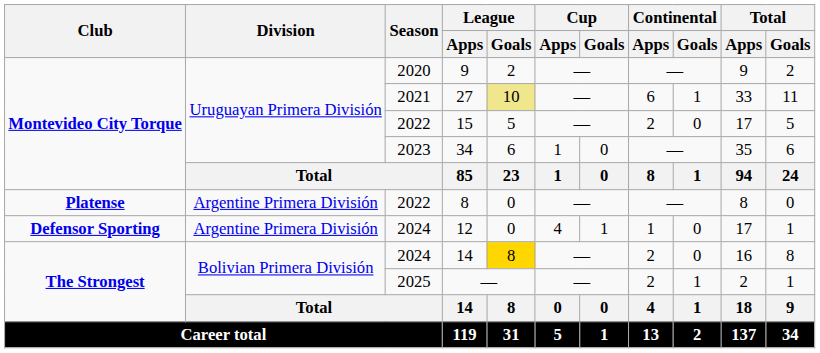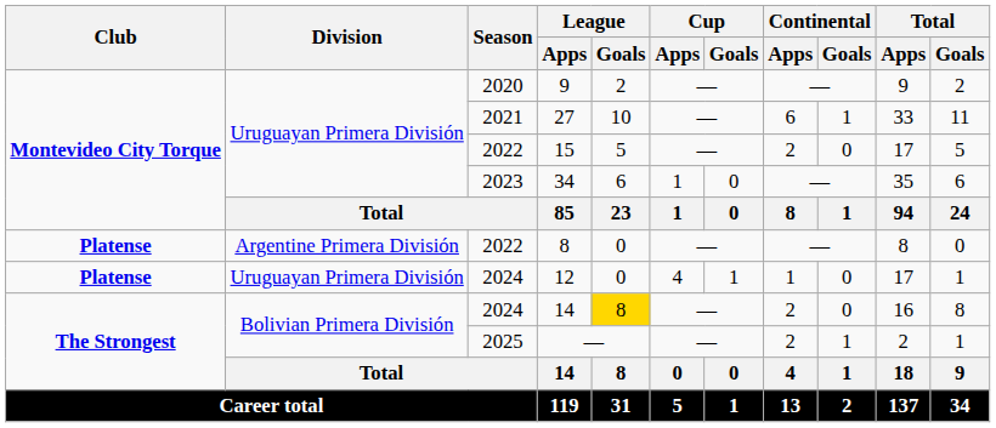 <table class="wikitable center" style="text-align: center">
 <tr>
 <th rowspan="2">Club</th>
 <th rowspan="2">Division</th>
 <th rowspan="2">Season</th>
 <th colspan="2">League</th>
 <th colspan="2">Cup</th>
 <th colspan="2">Continental</th>
 <th colspan="2">Total</th>
 </tr>
 <tr>
 <th>Apps</th>
 <th>Goals</th>
 <th>Apps</th>
 <th>Goals</th>
 <th>Apps</th>
 <th>Goals</th>
 <th>Apps</th>
 <th>Goals</th>
 </tr>
 <tr>
 <td rowspan="5"><strong><a href='#'>Montevideo City Torque</a></strong></td>
 <td rowspan="4"><a href='#'>Uruguayan Primera División</a></td>
 <td>2020</td>
 <td>9</td>
 <td>2</td>
 <td colspan="2">—</td>
 <td colspan="2">—</td>
 <td>9</td>
 <td>2</td>
 </tr>
 <tr>
 <td>2021</td>
 <td>27</td>
-<td style="background: khaki;">10</td>
+<td>10</td>
 <td colspan="2">—</td>
 <td>6</td>
 <td>1</td>
 <td>33</td>
 <td>11</td>
 </tr>
 <tr>
 <td>2022</td>
 <td>15</td>
 <td>5</td>
 <td colspan="2">—</td>
 <td>2</td>
 <td>0</td>
 <td>17</td>
 <td>5</td>
 </tr>
 <tr>
 <td>2023</td>
 <td>34</td>
 <td>6</td>
 <td>1</td>
 <td>0</td>
 <td colspan="2">—</td>
 <td>35</td>
 <td>6</td>
 </tr>
 <tr>
 <th colspan="2">Total</th>
 <th>85</th>
 <th>23</th>
 <th>1</th>
 <th>0</th>
 <th>8</th>
 <th>1</th>
 <th>94</th>
 <th>24</th>
 </tr>
 <tr>
 <td><strong><a href='#'>Platense</a></strong></td>
 <td><a href='#'>Argentine Primera División</a></td>
 <td>2022</td>
 <td>8</td>
 <td>0</td>
 <td colspan="2">—</td>
 <td colspan="2">—</td>
 <td>8</td>
 <td>0</td>
 </tr>
 <tr>
-<td><strong><a href='#'>Defensor Sporting</a></strong></td>
-<td><a href='#'>Argentine Primera División</a></td>
+<td><strong><a href='#'>Platense</a></strong></td>
+<td><a href='#'>Uruguayan Primera División</a></td>
 <td>2024</td>
 <td>12</td>
 <td>0</td>
 <td>4</td>
 <td>1</td>
 <td>1</td>
 <td>0</td>
 <td>17</td>
 <td>1</td>
 </tr>
 <tr>
 <td rowspan="3"><strong><a href='#'>The Strongest</a></strong></td>
 <td rowspan="2"><a href='#'>Bolivian Primera División</a></td>
 <td>2024</td>
 <td>14</td>
 <td style="background: gold;">8</td>
 <td colspan="2">—</td>
 <td>2</td>
 <td>0</td>
 <td>16</td>
 <td>8</td>
 </tr>
 <tr>
 <td>2025</td>
 <td colspan="2">—</td>
 <td colspan="2">—</td>
 <td>2</td>
 <td>1</td>
 <td>2</td>
 <td>1</td>
 </tr>
 <tr>
 <th colspan="2">Total</th>
 <th>14</th>
 <th>8</th>
 <th>0</th>
 <th>0</th>
 <th>4</th>
 <th>1</th>
 <th>18</th>
 <th>9</th>
 </tr>
 <tr style="color: white; font-weight: bold; background: #000">
 <td colspan="3"><strong>Career total</strong></td>
 <td>119</td>
 <td>31</td>
 <td>5</td>
 <td>1</td>
 <td>13</td>
 <td>2</td>
 <td>137</td>
 <td>34</td>
 </tr>
 </table>
